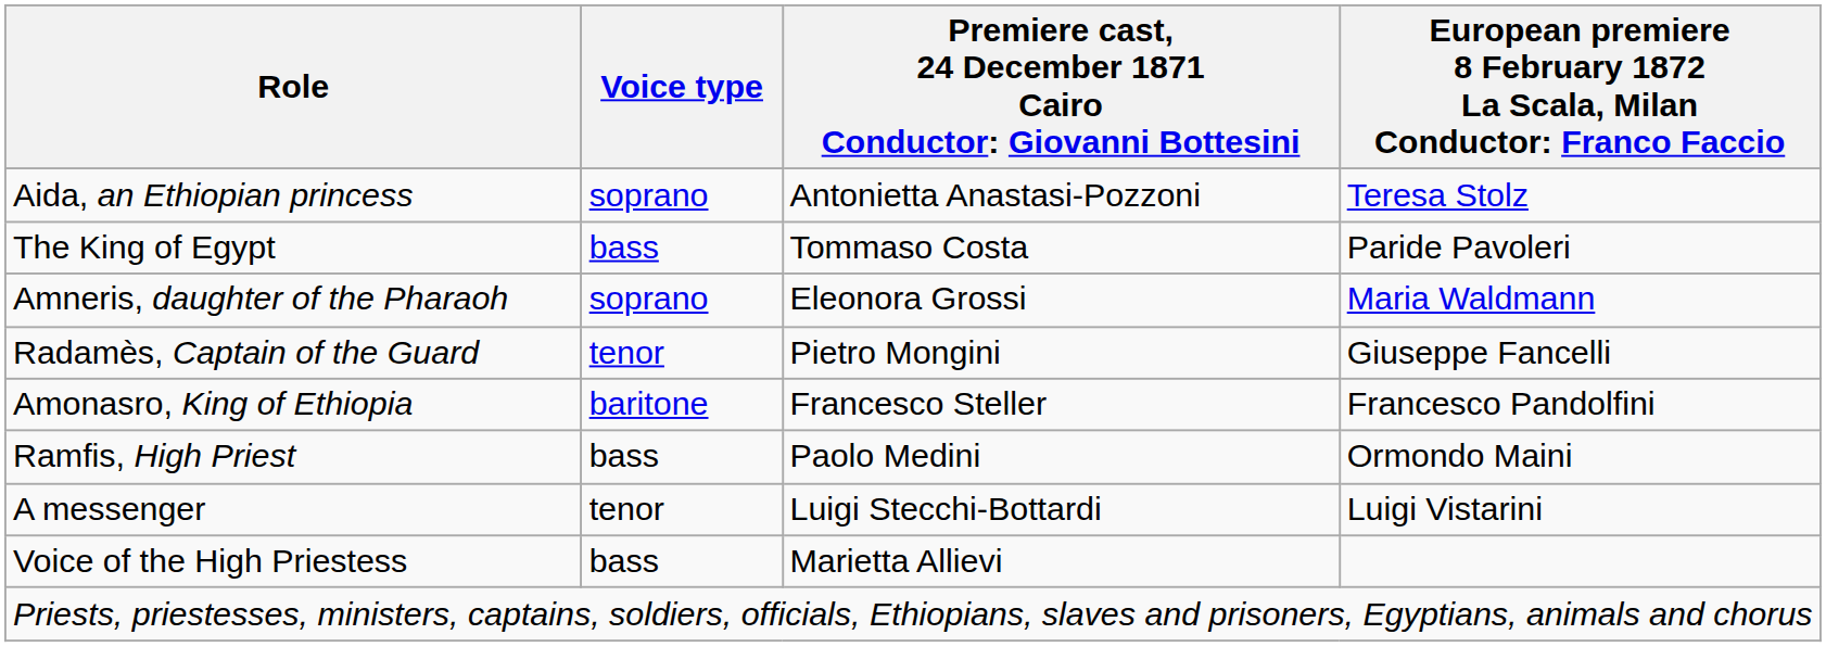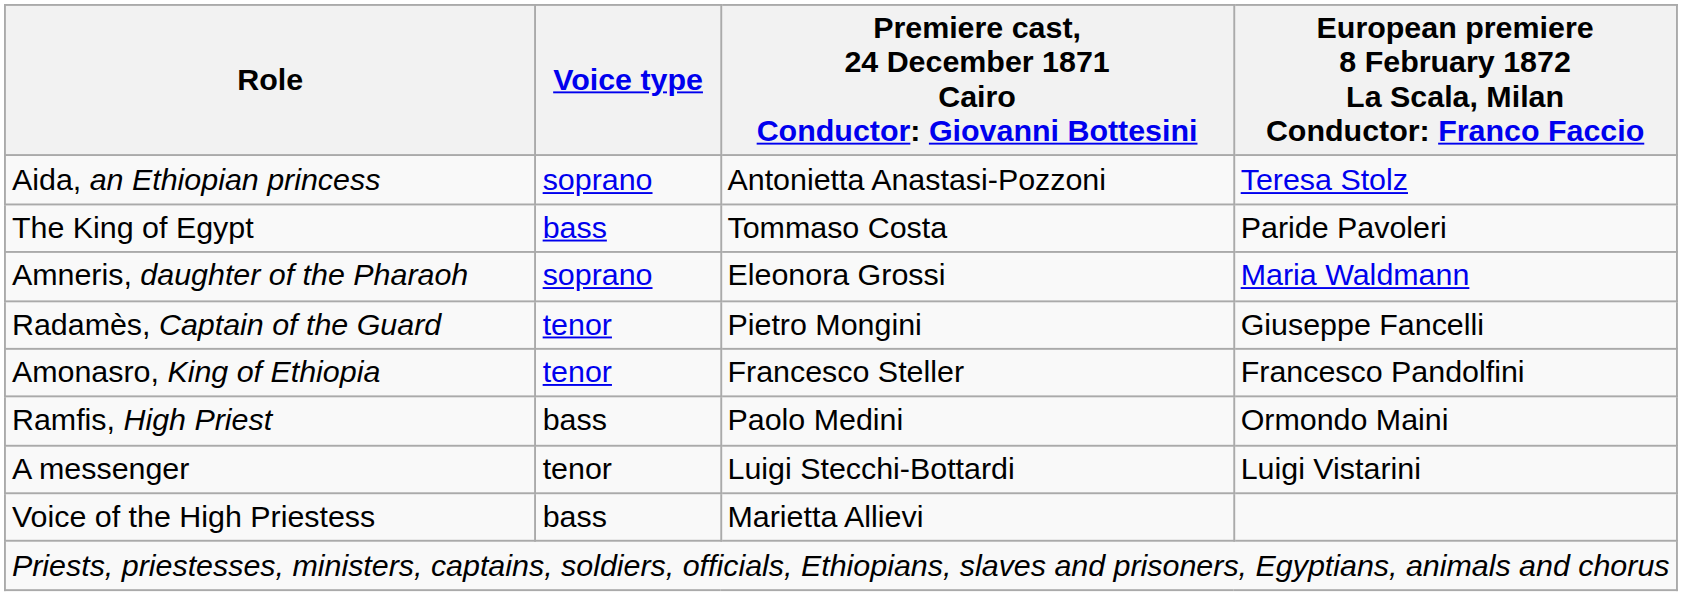 <table class="wikitable">
 <tr>
 <th>Role</th>
 <th><a href='#'>Voice type</a></th>
 <th>Premiere cast,<br>24 December 1871<br>Cairo<br><a href='#'>Conductor</a>: <a href='#'>Giovanni Bottesini</a></th>
 <th>European premiere<br>8 February 1872<br>La Scala, Milan<br>Conductor: <a href='#'>Franco Faccio</a></th>
 </tr>
 <tr>
 <td>Aida, <em>an Ethiopian princess</em></td>
 <td><a href='#'>soprano</a></td>
 <td>Antonietta Anastasi-Pozzoni</td>
 <td><a href='#'>Teresa Stolz</a></td>
 </tr>
 <tr>
 <td>The King of Egypt</td>
 <td><a href='#'>bass</a></td>
 <td>Tommaso Costa</td>
 <td>Paride Pavoleri</td>
 </tr>
 <tr>
 <td>Amneris, <em>daughter of the Pharaoh</em></td>
 <td><a href='#'>soprano</a></td>
 <td>Eleonora Grossi</td>
 <td><a href='#'>Maria Waldmann</a></td>
 </tr>
 <tr>
 <td>Radamès, <em>Captain of the Guard</em></td>
 <td><a href='#'>tenor</a></td>
 <td>Pietro Mongini</td>
 <td>Giuseppe Fancelli</td>
 </tr>
 <tr>
 <td>Amonasro, <em>King of Ethiopia</em></td>
-<td><a href='#'>baritone</a></td>
+<td><a href='#'>tenor</a></td>
 <td>Francesco Steller</td>
 <td>Francesco Pandolfini</td>
 </tr>
 <tr>
 <td>Ramfis, <em>High Priest</em></td>
 <td>bass</td>
 <td>Paolo Medini</td>
 <td>Ormоndo Maini</td>
 </tr>
 <tr>
 <td>A messenger</td>
 <td>tenor</td>
 <td>Luigi Stecchi-Bottardi</td>
 <td>Luigi Vistarini</td>
 </tr>
 <tr>
 <td>Voice of the High Priestess</td>
 <td>bass</td>
 <td>Marietta Allievi</td>
 <td></td>
 </tr>
 <tr>
 <td colspan="4"><em>Priests, priestesses, ministers, captains, soldiers, officials, Ethiopians, slaves and prisoners, Egyptians, animals and chorus</em></td>
 </tr>
 </table>
